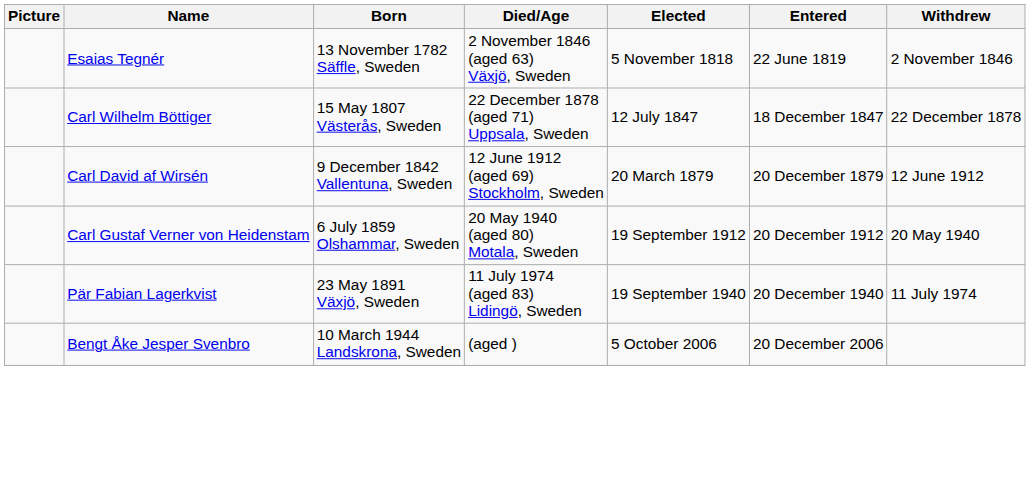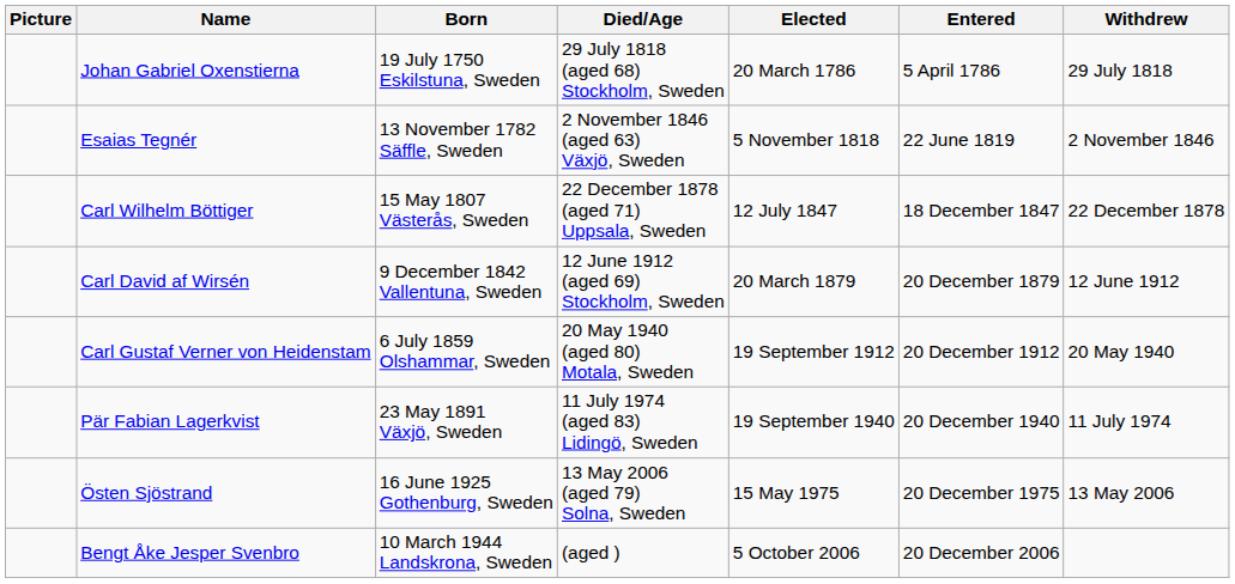 <table class="wikitable sortable">
 <tr>
 <th>Picture</th>
 <th>Name</th>
 <th>Born</th>
 <th>Died/Age</th>
 <th>Elected</th>
 <th>Entered</th>
 <th>Withdrew</th>
+</tr>
+<tr>
+<td></td>
+<td><a href='#'>Johan Gabriel Oxenstierna</a></td>
+<td>19 July 1750 <br> <a href='#'>Eskilstuna</a>, Sweden</td>
+<td>29 July 1818 <br> (aged 68) <br> <a href='#'>Stockholm</a>, Sweden</td>
+<td>20 March 1786</td>
+<td>5 April 1786</td>
+<td>29 July 1818</td>
 </tr>
 <tr>
 <td></td>
 <td><a href='#'>Esaias Tegnér</a></td>
 <td>13 November 1782 <br> <a href='#'>Säffle</a>, Sweden</td>
 <td>2 November 1846 <br> (aged 63) <br> <a href='#'>Växjö</a>, Sweden</td>
 <td>5 November 1818</td>
 <td>22 June 1819</td>
 <td>2 November 1846</td>
 </tr>
 <tr>
 <td></td>
 <td><a href='#'>Carl Wilhelm Böttiger</a></td>
 <td>15 May 1807 <br> <a href='#'>Västerås</a>, Sweden</td>
 <td>22 December 1878 <br> (aged 71) <br> <a href='#'>Uppsala</a>, Sweden</td>
 <td>12 July 1847</td>
 <td>18 December 1847</td>
 <td>22 December 1878</td>
 </tr>
 <tr>
 <td></td>
 <td><a href='#'>Carl David af Wirsén</a></td>
 <td>9 December 1842 <br> <a href='#'>Vallentuna</a>, Sweden</td>
 <td>12 June 1912 <br> (aged 69) <br> <a href='#'>Stockholm</a>, Sweden</td>
 <td>20 March 1879</td>
 <td>20 December 1879</td>
 <td>12 June 1912</td>
 </tr>
 <tr>
 <td></td>
 <td><a href='#'>Carl Gustaf Verner von Heidenstam</a></td>
 <td>6 July 1859 <br> <a href='#'>Olshammar</a>, Sweden</td>
 <td>20 May 1940 <br> (aged 80) <br> <a href='#'>Motala</a>, Sweden</td>
 <td>19 September 1912</td>
 <td>20 December 1912</td>
 <td>20 May 1940</td>
 </tr>
 <tr>
 <td></td>
 <td><a href='#'>Pär Fabian Lagerkvist</a></td>
 <td>23 May 1891 <br> <a href='#'>Växjö</a>, Sweden</td>
 <td>11 July 1974 <br> (aged 83) <br> <a href='#'>Lidingö</a>, Sweden</td>
 <td>19 September 1940</td>
 <td>20 December 1940</td>
 <td>11 July 1974</td>
 </tr>
 <tr>
 <td></td>
+<td><a href='#'>Östen Sjöstrand</a></td>
+<td>16 June 1925 <br> <a href='#'>Gothenburg</a>, Sweden</td>
+<td>13 May 2006 <br> (aged 79) <br> <a href='#'>Solna</a>, Sweden</td>
+<td>15 May 1975</td>
+<td>20 December 1975</td>
+<td>13 May 2006</td>
+</tr>
+<tr>
+<td></td>
 <td><a href='#'>Bengt Åke Jesper Svenbro</a></td>
 <td>10 March 1944 <br> <a href='#'>Landskrona</a>, Sweden</td>
 <td>(aged )</td>
 <td>5 October 2006</td>
 <td>20 December 2006</td>
 <td></td>
 </tr>
 </table>
